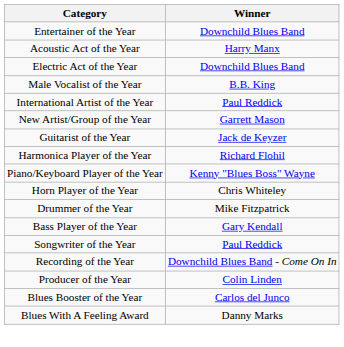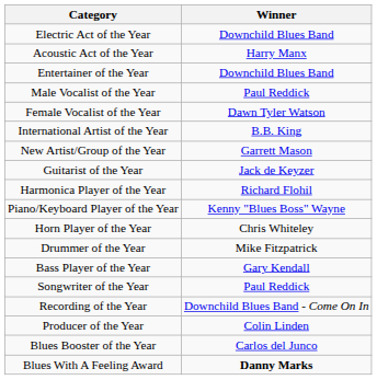 <table class="wikitable sortable" style="text-align:center">
 <tr>
 <th>Category</th>
 <th>Winner</th>
 </tr>
 <tr>
-<td>Entertainer of the Year</td>
+<td>Electric Act of the Year</td>
 <td><a href='#'>Downchild Blues Band</a></td>
 </tr>
 <tr>
 <td>Acoustic Act of the Year</td>
 <td><a href='#'>Harry Manx</a></td>
 </tr>
 <tr>
-<td>Electric Act of the Year</td>
+<td>Entertainer of the Year</td>
 <td><a href='#'>Downchild Blues Band</a></td>
 </tr>
 <tr>
 <td>Male Vocalist of the Year</td>
-<td><a href='#'>B.B. King</a></td>
+<td><a href='#'>Paul Reddick</a></td>
+</tr>
+<tr>
+<td>Female Vocalist of the Year</td>
+<td><a href='#'>Dawn Tyler Watson</a></td>
 </tr>
 <tr>
 <td>International Artist of the Year</td>
-<td><a href='#'>Paul Reddick</a></td>
+<td><a href='#'>B.B. King</a></td>
 </tr>
 <tr>
 <td>New Artist/Group of the Year</td>
 <td><a href='#'>Garrett Mason</a></td>
 </tr>
 <tr>
 <td>Guitarist of the Year</td>
 <td><a href='#'>Jack de Keyzer</a></td>
 </tr>
 <tr>
 <td>Harmonica Player of the Year</td>
 <td><a href='#'>Richard Flohil</a></td>
 </tr>
 <tr>
 <td>Piano/Keyboard Player of the Year</td>
 <td><a href='#'>Kenny "Blues Boss" Wayne</a></td>
 </tr>
 <tr>
 <td>Horn Player of the Year</td>
 <td>Chris Whiteley</td>
 </tr>
 <tr>
 <td>Drummer of the Year</td>
 <td>Mike Fitzpatrick</td>
 </tr>
 <tr>
 <td>Bass Player of the Year</td>
 <td><a href='#'>Gary Kendall</a></td>
 </tr>
 <tr>
 <td>Songwriter of the Year</td>
 <td><a href='#'>Paul Reddick</a></td>
 </tr>
 <tr>
 <td>Recording of the Year</td>
 <td><a href='#'>Downchild Blues Band</a> - <em>Come On In</em></td>
 </tr>
 <tr>
 <td>Producer of the Year</td>
 <td><a href='#'>Colin Linden</a></td>
 </tr>
 <tr>
 <td>Blues Booster of the Year</td>
 <td><a href='#'>Carlos del Junco</a></td>
 </tr>
 <tr>
 <td>Blues With A Feeling Award</td>
-<td>Danny Marks</td>
+<td><strong>Danny Marks</strong></td>
 </tr>
 </table>
